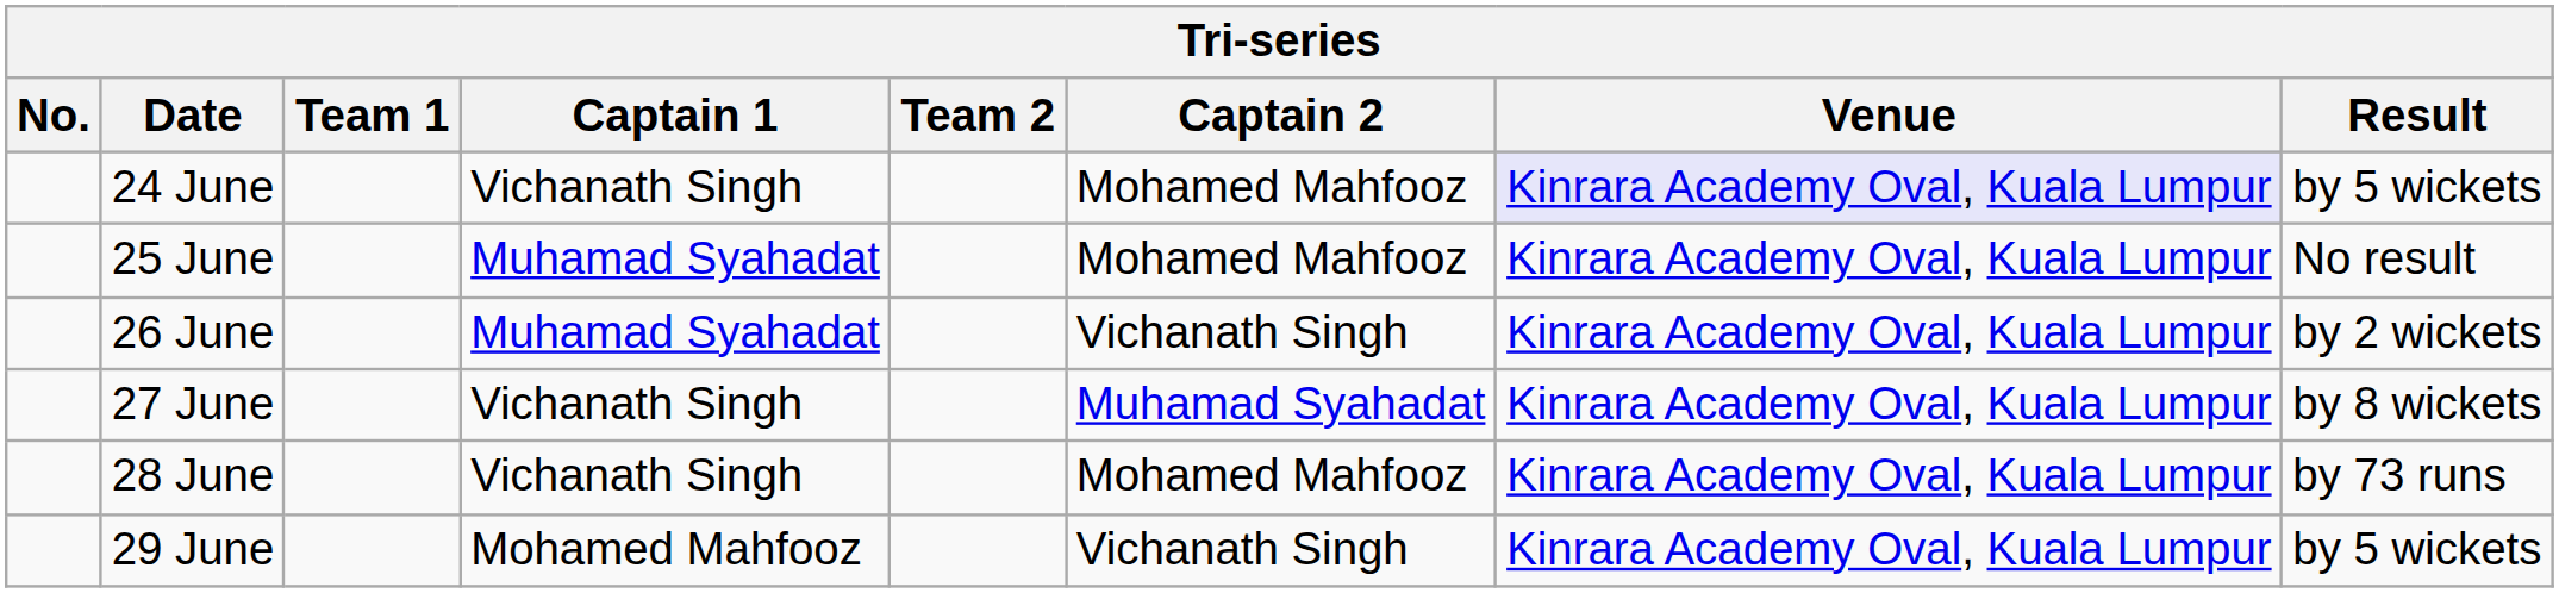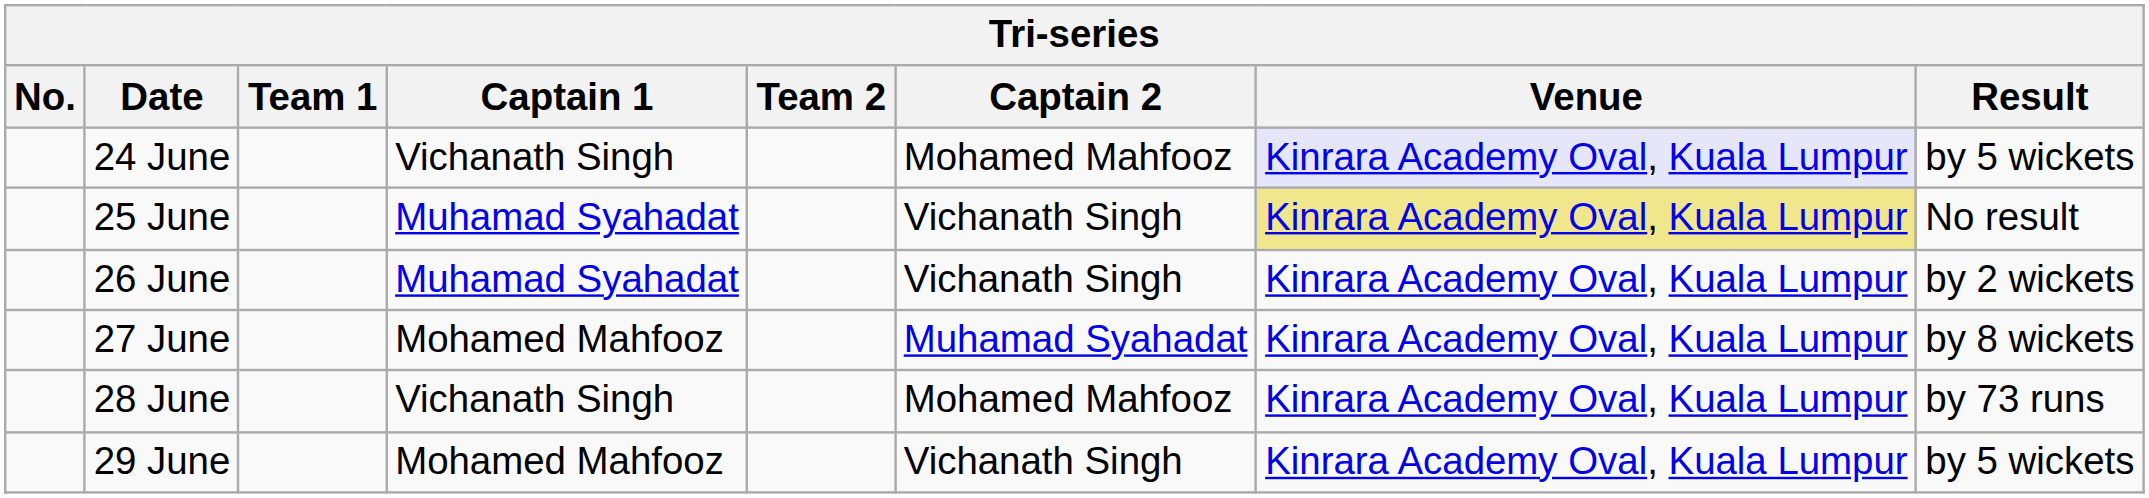 <table class="wikitable">
 <tr>
 <th colspan="8">Tri-series</th>
 </tr>
 <tr>
 <th>No.</th>
 <th>Date</th>
 <th>Team 1</th>
 <th>Captain 1</th>
 <th>Team 2</th>
 <th>Captain 2</th>
 <th>Venue</th>
 <th>Result</th>
 </tr>
 <tr>
 <td></td>
 <td>24 June</td>
 <td></td>
 <td>Vichanath Singh</td>
 <td></td>
 <td>Mohamed Mahfooz</td>
 <td style="background: lavender;"><a href='#'>Kinrara Academy Oval</a>, <a href='#'>Kuala Lumpur</a></td>
 <td> by 5 wickets</td>
 </tr>
 <tr>
 <td></td>
 <td>25 June</td>
 <td></td>
 <td><a href='#'>Muhamad Syahadat</a></td>
 <td></td>
-<td>Mohamed Mahfooz</td>
-<td><a href='#'>Kinrara Academy Oval</a>, <a href='#'>Kuala Lumpur</a></td>
+<td>Vichanath Singh</td>
+<td style="background: khaki;"><a href='#'>Kinrara Academy Oval</a>, <a href='#'>Kuala Lumpur</a></td>
 <td>No result</td>
 </tr>
 <tr>
 <td></td>
 <td>26 June</td>
 <td></td>
 <td><a href='#'>Muhamad Syahadat</a></td>
 <td></td>
 <td>Vichanath Singh</td>
 <td><a href='#'>Kinrara Academy Oval</a>, <a href='#'>Kuala Lumpur</a></td>
 <td> by 2 wickets</td>
 </tr>
 <tr>
 <td></td>
 <td>27 June</td>
 <td></td>
-<td>Vichanath Singh</td>
+<td>Mohamed Mahfooz</td>
 <td></td>
 <td><a href='#'>Muhamad Syahadat</a></td>
 <td><a href='#'>Kinrara Academy Oval</a>, <a href='#'>Kuala Lumpur</a></td>
 <td> by 8 wickets</td>
 </tr>
 <tr>
 <td></td>
 <td>28 June</td>
 <td></td>
 <td>Vichanath Singh</td>
 <td></td>
 <td>Mohamed Mahfooz</td>
 <td><a href='#'>Kinrara Academy Oval</a>, <a href='#'>Kuala Lumpur</a></td>
 <td> by 73 runs</td>
 </tr>
 <tr>
 <td></td>
 <td>29 June</td>
 <td></td>
 <td>Mohamed Mahfooz</td>
 <td></td>
 <td>Vichanath Singh</td>
 <td><a href='#'>Kinrara Academy Oval</a>, <a href='#'>Kuala Lumpur</a></td>
 <td> by 5 wickets</td>
 </tr>
 </table>
